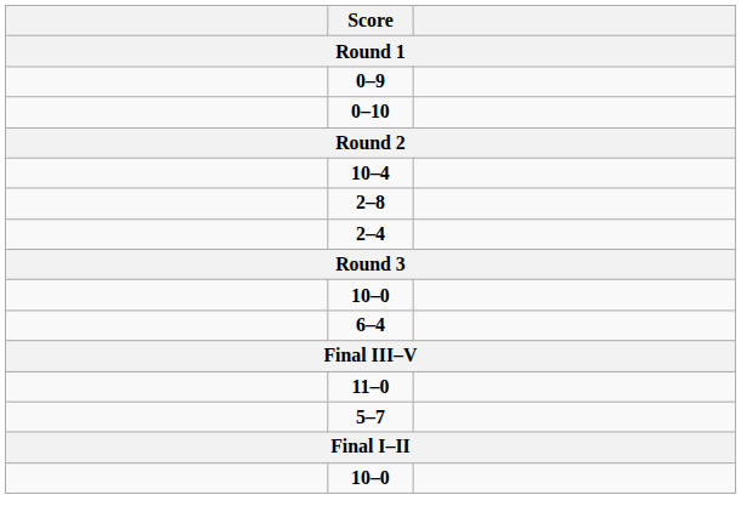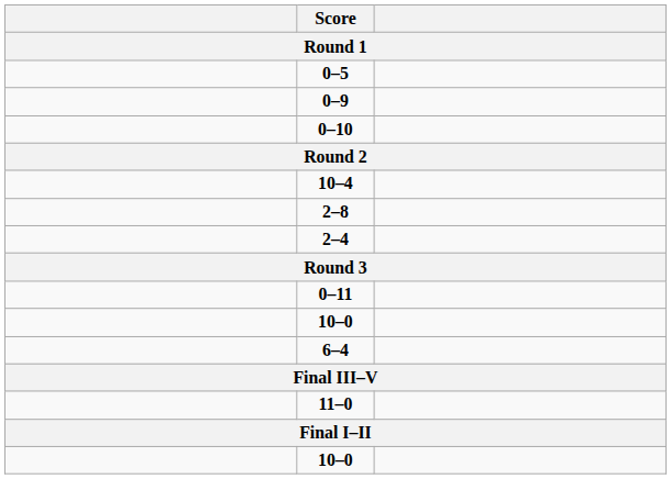 <table class="wikitable" style="text-align: left;">
 <tr>
 <th align="right" width="270"></th>
 <th width="65">Score</th>
 <th align="left" width="270"></th>
 </tr>
 <tr>
 <th colspan="3">Round 1</th>
+</tr>
+<tr>
+<td></td>
+<td align=center><strong>0–5</strong></td>
+<td><strong></strong></td>
 </tr>
 <tr>
 <td></td>
 <td align=center><strong>0–9</strong></td>
 <td><strong></strong></td>
 </tr>
 <tr>
 <td></td>
 <td align=center><strong>0–10</strong></td>
 <td><strong></strong></td>
 </tr>
 <tr>
 <th colspan="3">Round 2</th>
 </tr>
 <tr>
 <td><strong></strong></td>
 <td align=center><strong>10–4</strong></td>
 <td></td>
 </tr>
 <tr>
 <td></td>
 <td align=center><strong>2–8</strong></td>
 <td><strong></strong></td>
 </tr>
 <tr>
 <td></td>
 <td align=center><strong>2–4</strong></td>
 <td><strong></strong></td>
 </tr>
 <tr>
 <th colspan="3">Round 3</th>
 </tr>
 <tr>
+<td></td>
+<td align=center><strong>0–11</strong></td>
+<td><strong></strong></td>
+</tr>
+<tr>
 <td><strong></strong></td>
 <td align=center><strong>10–0</strong></td>
 <td></td>
 </tr>
 <tr>
 <td><strong></strong></td>
 <td align=center><strong>6–4</strong></td>
 <td></td>
 </tr>
 <tr>
 <th colspan="3">Final III–V</th>
 </tr>
 <tr>
 <td><strong></strong></td>
 <td align=center><strong>11–0</strong></td>
 <td></td>
 </tr>
 <tr>
-<td></td>
-<td align=center><strong>5–7</strong></td>
-<td><strong></strong></td>
-</tr>
-<tr>
 <th colspan="3">Final I–II</th>
 </tr>
 <tr>
 <td><strong></strong></td>
 <td align=center><strong>10–0</strong></td>
 <td></td>
 </tr>
 </table>
